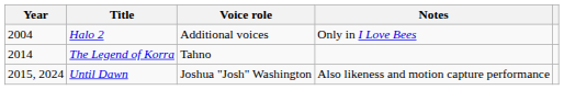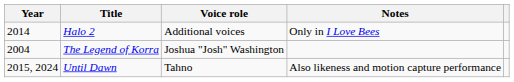 <table class="wikitable">
 <tr>
 <th>Year</th>
 <th>Title</th>
 <th>Voice role</th>
 <th class="unsortable">Notes</th>
 <th class="unsortable"></th>
 </tr>
 <tr>
-<td>2004</td>
+<td>2014</td>
 <td><em><a href='#'>Halo 2</a></em></td>
 <td>Additional voices</td>
 <td>Only in <em><a href='#'>I Love Bees</a></em></td>
 <td></td>
 </tr>
 <tr>
-<td>2014</td>
+<td>2004</td>
 <td data-sort-value="Legend of Korra, The"><em><a href='#'>The Legend of Korra</a></em></td>
-<td>Tahno</td>
+<td>Joshua "Josh" Washington</td>
 <td></td>
 <td></td>
 </tr>
 <tr>
 <td>2015, 2024</td>
 <td><em><a href='#'>Until Dawn</a></em></td>
-<td>Joshua "Josh" Washington</td>
+<td>Tahno</td>
 <td>Also likeness and motion capture performance</td>
 <td></td>
 </tr>
 </table>
